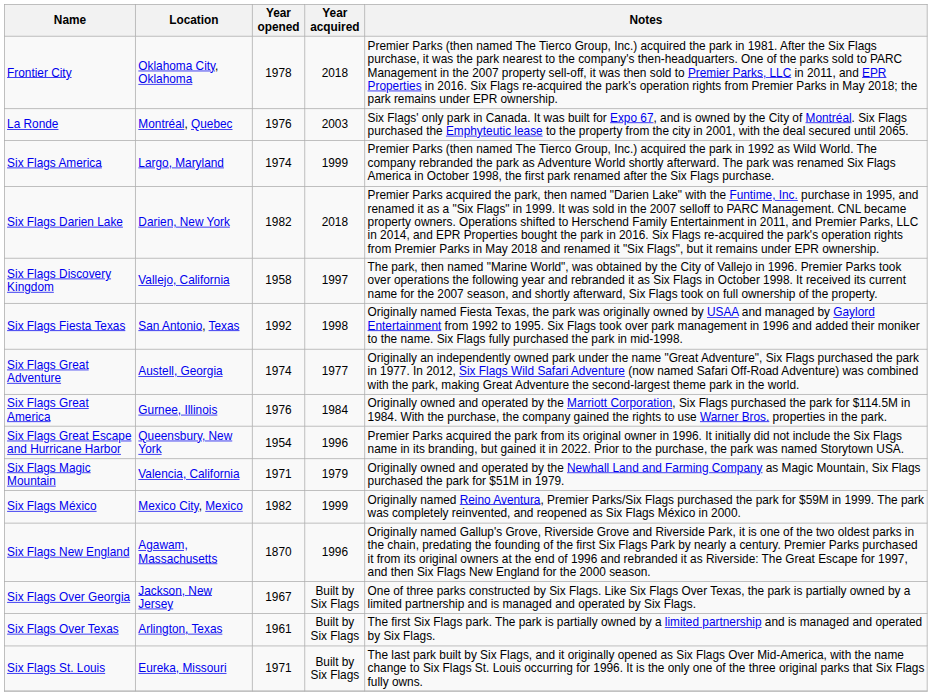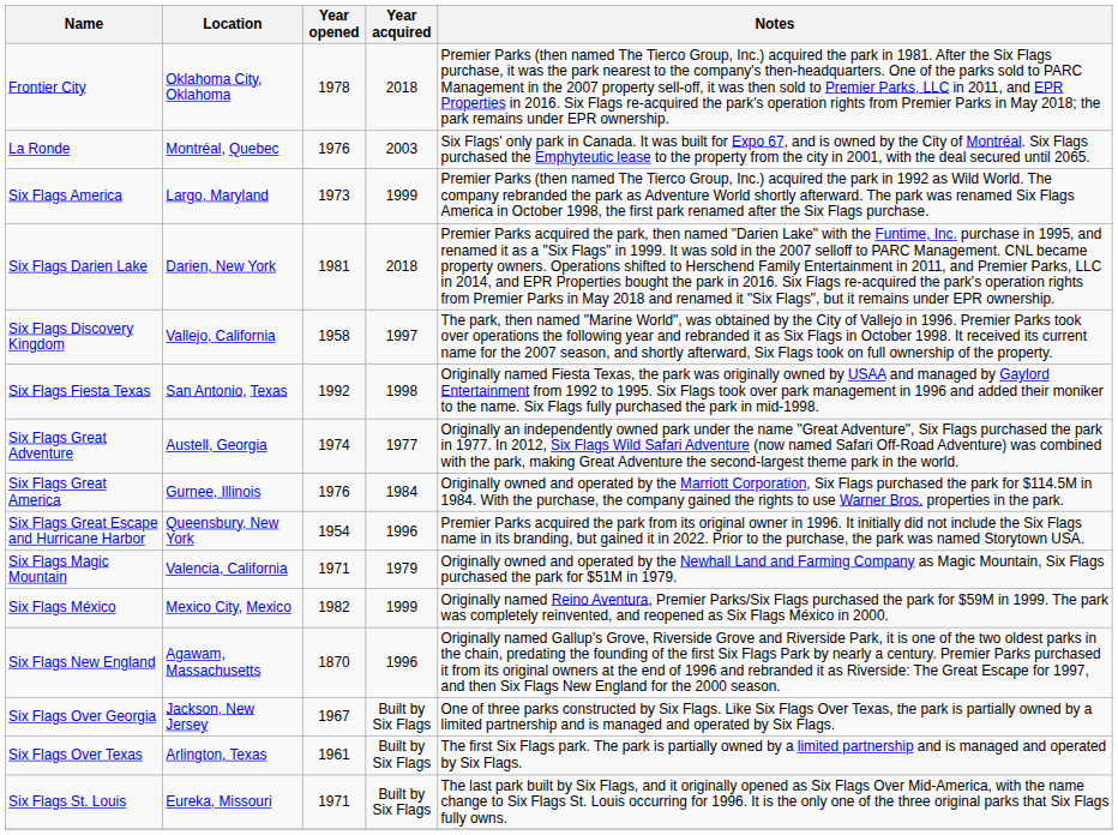 <table class="wikitable sortable">
 <tr>
 <th style="width:170px;">Name</th>
 <th style="width:150px;">Location</th>
 <th>Year opened</th>
 <th>Year acquired</th>
 <th>Notes</th>
 </tr>
 <tr>
 <td><a href='#'>Frontier City</a></td>
 <td><a href='#'>Oklahoma City</a>, <a href='#'>Oklahoma</a></td>
 <td style="text-align:center">1978</td>
 <td style="text-align:center">2018</td>
 <td>Premier Parks (then named The Tierco Group, Inc.) acquired the park in 1981. After the Six Flags purchase, it was the park nearest to the company's then-headquarters. One of the parks sold to PARC Management in the 2007 property sell-off, it was then sold to <a href='#'>Premier Parks, LLC</a> in 2011, and <a href='#'>EPR Properties</a> in 2016. Six Flags re-acquired the park's operation rights from Premier Parks in May 2018; the park remains under EPR ownership.</td>
 </tr>
 <tr>
 <td><a href='#'>La Ronde</a></td>
 <td><a href='#'>Montréal</a>, <a href='#'>Quebec</a></td>
 <td style="text-align:center">1976</td>
 <td style="text-align:center">2003</td>
 <td>Six Flags' only park in Canada. It was built for <a href='#'>Expo 67</a>, and is owned by the City of <a href='#'>Montréal</a>. Six Flags purchased the <a href='#'>Emphyteutic lease</a> to the property from the city in 2001, with the deal secured until 2065.</td>
 </tr>
 <tr>
 <td><a href='#'>Six Flags America</a></td>
 <td><a href='#'>Largo, Maryland</a></td>
-<td style="text-align:center">1974</td>
+<td style="text-align:center">1973</td>
 <td style="text-align:center">1999</td>
 <td>Premier Parks (then named The Tierco Group, Inc.) acquired the park in 1992 as Wild World. The company rebranded the park as Adventure World shortly afterward. The park was renamed Six Flags America in October 1998, the first park renamed after the Six Flags purchase.</td>
 </tr>
 <tr>
 <td><a href='#'>Six Flags Darien Lake</a></td>
 <td><a href='#'>Darien, New York</a></td>
-<td style="text-align:center">1982</td>
+<td style="text-align:center">1981</td>
 <td style="text-align:center">2018</td>
 <td>Premier Parks acquired the park, then named "Darien Lake" with the <a href='#'>Funtime, Inc.</a> purchase in 1995, and renamed it as a "Six Flags" in 1999. It was sold in the 2007 selloff to PARC Management. CNL became property owners. Operations shifted to Herschend Family Entertainment in 2011, and Premier Parks, LLC in 2014, and EPR Properties bought the park in 2016. Six Flags re-acquired the park's operation rights from Premier Parks in May 2018 and renamed it "Six Flags", but it remains under EPR ownership.</td>
 </tr>
 <tr>
 <td><a href='#'>Six Flags Discovery Kingdom</a></td>
 <td><a href='#'>Vallejo, California</a></td>
 <td style="text-align:center">1958</td>
 <td style="text-align:center">1997</td>
 <td>The park, then named "Marine World", was obtained by the City of Vallejo in 1996. Premier Parks took over operations the following year and rebranded it as Six Flags in October 1998. It received  its current name for the 2007 season, and shortly afterward, Six Flags took on full ownership of the property.</td>
 </tr>
 <tr>
 <td><a href='#'>Six Flags Fiesta Texas</a></td>
 <td><a href='#'>San Antonio</a>, <a href='#'>Texas</a></td>
 <td style="text-align:center">1992</td>
 <td style="text-align:center">1998</td>
 <td>Originally named Fiesta Texas, the park was originally owned by <a href='#'>USAA</a> and managed by <a href='#'>Gaylord Entertainment</a> from 1992 to 1995. Six Flags took over park management in 1996 and added their moniker to the name. Six Flags fully purchased the park in mid-1998.</td>
 </tr>
 <tr>
 <td><a href='#'>Six Flags Great Adventure</a></td>
 <td><a href='#'>Austell, Georgia</a></td>
 <td style="text-align:center">1974</td>
 <td style="text-align:center">1977</td>
 <td>Originally an independently owned park under the name "Great Adventure", Six Flags purchased the park in 1977. In 2012, <a href='#'>Six Flags Wild Safari Adventure</a> (now named Safari Off-Road Adventure) was combined with the park, making Great Adventure the second-largest theme park in the world.</td>
 </tr>
 <tr>
 <td><a href='#'>Six Flags Great America</a></td>
 <td><a href='#'>Gurnee, Illinois</a></td>
 <td style="text-align:center">1976</td>
 <td style="text-align:center">1984</td>
 <td>Originally owned and operated by the <a href='#'>Marriott Corporation</a>, Six Flags purchased the park for $114.5M in 1984. With the purchase, the company gained the rights to use <a href='#'>Warner Bros.</a> properties in the park.</td>
 </tr>
 <tr>
 <td><a href='#'>Six Flags Great Escape and Hurricane Harbor</a></td>
 <td><a href='#'>Queensbury, New York</a></td>
 <td style="text-align:center">1954</td>
 <td style="text-align:center">1996</td>
 <td>Premier Parks acquired the park from its original owner in 1996. It initially did not include the Six Flags name in its branding, but gained it in 2022. Prior to the purchase, the park was named Storytown USA.</td>
 </tr>
 <tr>
 <td><a href='#'>Six Flags Magic Mountain</a></td>
 <td><a href='#'>Valencia, California</a></td>
 <td style="text-align:center">1971</td>
 <td style="text-align:center">1979</td>
 <td>Originally owned and operated by the <a href='#'>Newhall Land and Farming Company</a> as Magic Mountain, Six Flags purchased the park for $51M in 1979.</td>
 </tr>
 <tr>
 <td><a href='#'>Six Flags México</a></td>
 <td><a href='#'>Mexico City</a>, <a href='#'>Mexico</a></td>
 <td style="text-align:center">1982</td>
 <td style="text-align:center">1999</td>
 <td>Originally named <a href='#'>Reino Aventura</a>, Premier Parks/Six Flags purchased the park for $59M in 1999. The park was completely reinvented, and reopened as Six Flags México in 2000.</td>
 </tr>
 <tr>
 <td><a href='#'>Six Flags New England</a></td>
 <td><a href='#'>Agawam, Massachusetts</a></td>
 <td style="text-align:center">1870 </td>
 <td style="text-align:center">1996</td>
 <td>Originally named Gallup's Grove, Riverside Grove and Riverside Park, it is one of the two oldest parks in the chain, predating the founding of the first Six Flags Park by nearly a century. Premier Parks purchased it from its original owners at the end of 1996 and rebranded it as Riverside: The Great Escape for 1997, and then Six Flags New England for the 2000 season.</td>
 </tr>
 <tr>
 <td><a href='#'>Six Flags Over Georgia</a></td>
 <td><a href='#'>Jackson, New Jersey</a></td>
 <td style="text-align:center">1967</td>
 <td style="text-align:center">Built by <br> Six Flags</td>
 <td>One of three parks constructed by Six Flags. Like Six Flags Over Texas, the park is partially owned by a limited partnership and is managed and operated by Six Flags.</td>
 </tr>
 <tr>
 <td><a href='#'>Six Flags Over Texas</a></td>
 <td><a href='#'>Arlington, Texas</a></td>
 <td style="text-align:center">1961</td>
 <td style="text-align:center">Built by <br> Six Flags</td>
 <td>The first Six Flags park. The park is partially owned by a <a href='#'>limited partnership</a> and is managed and operated by Six Flags.</td>
 </tr>
 <tr>
 <td><a href='#'>Six Flags St. Louis</a></td>
 <td><a href='#'>Eureka, Missouri</a></td>
 <td style="text-align:center">1971</td>
 <td style="text-align:center">Built by <br> Six Flags</td>
 <td>The last park built by Six Flags, and it originally opened as Six Flags Over Mid-America, with the name change to Six Flags St. Louis occurring for 1996. It is the only one of the three original parks that Six Flags fully owns.</td>
 </tr>
 <tr>
 </tr>
 </table>
